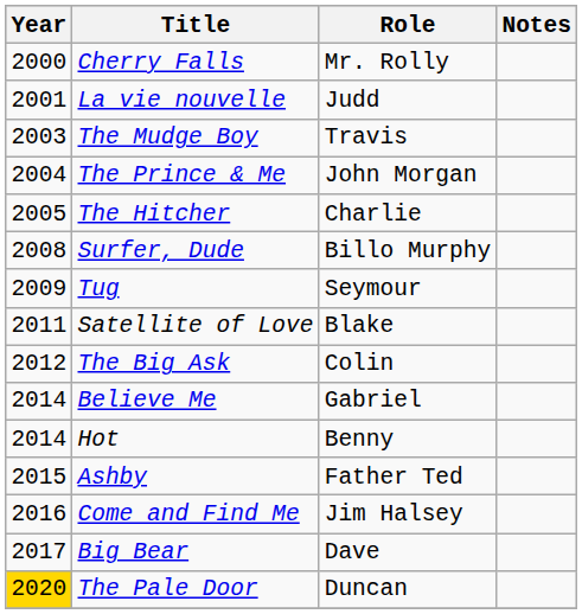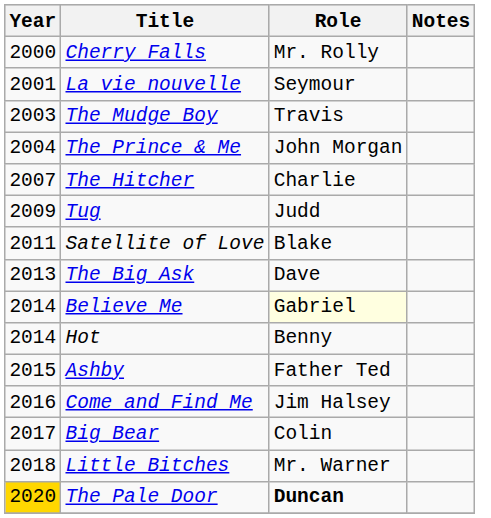 <table class="wikitable sortable" class="wikitable">
 <tr style="background:#ccc; text-align:center;">
 <th>Year</th>
 <th>Title</th>
 <th>Role</th>
 <th>Notes</th>
 </tr>
 <tr>
 <td>2000</td>
 <td><em><a href='#'>Cherry Falls</a></em></td>
 <td>Mr. Rolly</td>
 <td></td>
 </tr>
 <tr>
 <td>2001</td>
 <td><em><a href='#'>La vie nouvelle</a></em></td>
-<td>Judd</td>
+<td>Seymour</td>
 <td></td>
 </tr>
 <tr>
 <td>2003</td>
 <td><em><a href='#'>The Mudge Boy</a></em></td>
 <td>Travis</td>
 <td></td>
 </tr>
 <tr>
 <td>2004</td>
 <td><em><a href='#'>The Prince & Me</a></em></td>
 <td>John Morgan</td>
 <td></td>
 </tr>
 <tr>
-<td>2005</td>
+<td>2007</td>
 <td><em><a href='#'>The Hitcher</a></em></td>
 <td>Charlie</td>
 <td></td>
 </tr>
 <tr>
-<td>2008</td>
-<td><em><a href='#'>Surfer, Dude</a></em></td>
-<td>Billo Murphy</td>
-<td></td>
-</tr>
-<tr>
 <td>2009</td>
 <td><em><a href='#'>Tug</a></em></td>
-<td>Seymour</td>
+<td>Judd</td>
 <td></td>
 </tr>
 <tr>
 <td>2011</td>
 <td><em>Satellite of Love</em></td>
 <td>Blake</td>
 <td></td>
 </tr>
 <tr>
-<td>2012</td>
+<td>2013</td>
 <td><em><a href='#'>The Big Ask</a></em></td>
-<td>Colin</td>
+<td>Dave</td>
 <td></td>
 </tr>
 <tr>
 <td>2014</td>
 <td><em><a href='#'>Believe Me</a></em></td>
-<td>Gabriel</td>
+<td style="background: lightyellow;">Gabriel</td>
 <td></td>
 </tr>
 <tr>
 <td>2014</td>
 <td><em>Hot</em></td>
 <td>Benny</td>
 <td></td>
 </tr>
 <tr>
 <td>2015</td>
 <td><em><a href='#'>Ashby</a></em></td>
 <td>Father Ted</td>
 <td></td>
 </tr>
 <tr>
 <td>2016</td>
 <td><em><a href='#'>Come and Find Me</a></em></td>
 <td>Jim Halsey</td>
 <td></td>
 </tr>
 <tr>
 <td>2017</td>
 <td><em><a href='#'>Big Bear</a></em></td>
-<td>Dave</td>
+<td>Colin</td>
+<td></td>
+</tr>
+<tr>
+<td>2018</td>
+<td><em><a href='#'>Little Bitches</a></em></td>
+<td>Mr. Warner</td>
 <td></td>
 </tr>
 <tr>
 <td style="background: gold;">2020</td>
 <td><em><a href='#'>The Pale Door</a></em></td>
-<td>Duncan</td>
+<td><strong>Duncan</strong></td>
 <td></td>
 </tr>
 <tr>
 </tr>
 </table>
